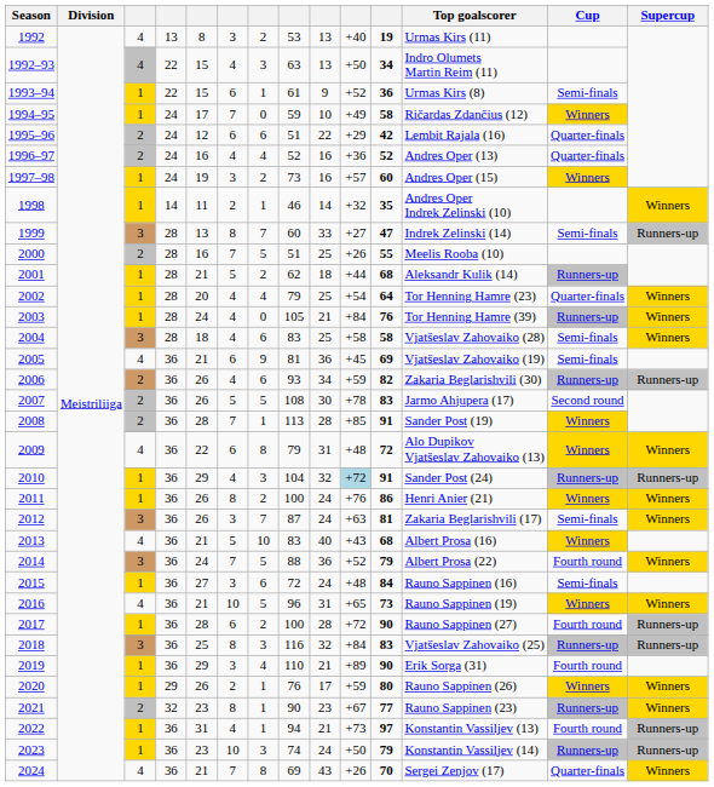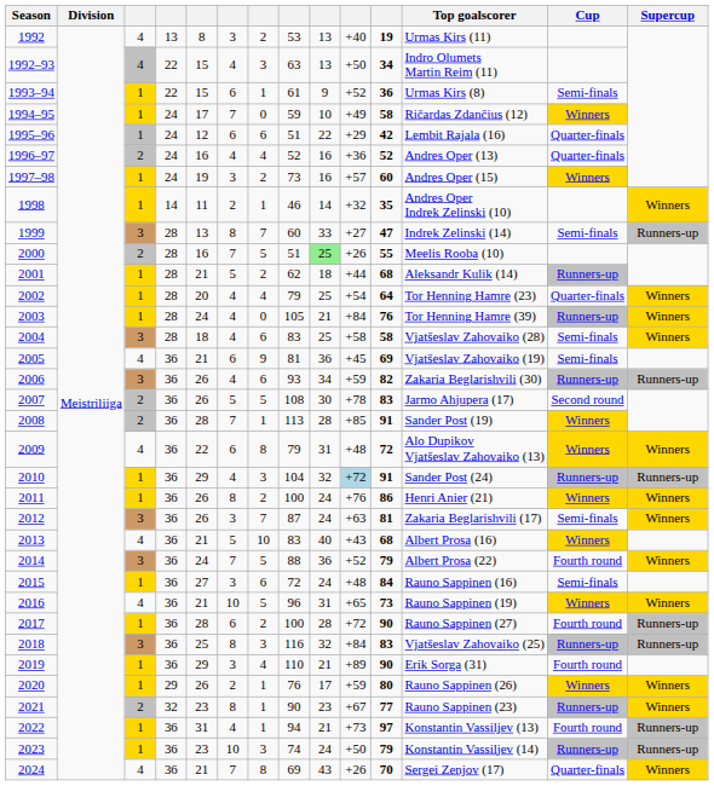 <table class="wikitable collapsible collapsed">
 <tr>
 <th>Season</th>
 <th>Division</th>
 <th width=30px></th>
 <th width=30px></th>
 <th width=30px></th>
 <th width=30px></th>
 <th width=30px></th>
 <th width=30px></th>
 <th width=30px></th>
 <th width=30px></th>
 <th width=30px></th>
 <th>Top goalscorer</th>
 <th width=90px><a href='#'>Cup</a></th>
 <th width=90px><a href='#'>Supercup</a></th>
 </tr>
 <tr align=center>
 <td><a href='#'>1992</a></td>
 <td rowspan=34><a href='#'>Meistriliiga</a></td>
 <td>4</td>
 <td>13</td>
 <td>8</td>
 <td>3</td>
 <td>2</td>
 <td>53</td>
 <td>13</td>
 <td>+40</td>
 <td><strong>19</strong></td>
 <td align="left"> <a href='#'>Urmas Kirs</a> (11)</td>
 <td></td>
 <td rowspan=7></td>
 </tr>
 <tr align=center>
 <td><a href='#'>1992–93</a></td>
 <td bgcolor=silver>4</td>
 <td>22</td>
 <td>15</td>
 <td>4</td>
 <td>3</td>
 <td>63</td>
 <td>13</td>
 <td>+50</td>
 <td><strong>34</strong></td>
 <td align="left"> <a href='#'>Indro Olumets</a><br> <a href='#'>Martin Reim</a> (11)</td>
 <td></td>
 </tr>
 <tr align=center>
 <td><a href='#'>1993–94</a></td>
 <td bgcolor=gold>1</td>
 <td>22</td>
 <td>15</td>
 <td>6</td>
 <td>1</td>
 <td>61</td>
 <td>9</td>
 <td>+52</td>
 <td><strong>36</strong></td>
 <td align="left"> <a href='#'>Urmas Kirs</a> (8)</td>
 <td><a href='#'>Semi-finals</a></td>
 </tr>
 <tr align=center>
 <td><a href='#'>1994–95</a></td>
 <td bgcolor=gold>1</td>
 <td>24</td>
 <td>17</td>
 <td>7</td>
 <td>0</td>
 <td>59</td>
 <td>10</td>
 <td>+49</td>
 <td><strong>58</strong></td>
 <td align="left"> <a href='#'>Ričardas Zdančius</a> (12)</td>
 <td bgcolor=gold><a href='#'>Winners</a></td>
 </tr>
 <tr align=center>
 <td><a href='#'>1995–96</a></td>
-<td bgcolor=silver>2</td>
+<td bgcolor=silver>1</td>
 <td>24</td>
 <td>12</td>
 <td>6</td>
 <td>6</td>
 <td>51</td>
 <td>22</td>
 <td>+29</td>
 <td><strong>42</strong></td>
 <td align="left"> <a href='#'>Lembit Rajala</a> (16)</td>
 <td><a href='#'>Quarter-finals</a></td>
 </tr>
 <tr align=center>
 <td><a href='#'>1996–97</a></td>
 <td bgcolor=silver>2</td>
 <td>24</td>
 <td>16</td>
 <td>4</td>
 <td>4</td>
 <td>52</td>
 <td>16</td>
 <td>+36</td>
 <td><strong>52</strong></td>
 <td align="left"> <a href='#'>Andres Oper</a> (13)</td>
 <td><a href='#'>Quarter-finals</a></td>
 </tr>
 <tr align=center>
 <td><a href='#'>1997–98</a></td>
 <td bgcolor=gold>1</td>
 <td>24</td>
 <td>19</td>
 <td>3</td>
 <td>2</td>
 <td>73</td>
 <td>16</td>
 <td>+57</td>
 <td><strong>60</strong></td>
 <td align="left"> <a href='#'>Andres Oper</a> (15)</td>
 <td bgcolor=gold><a href='#'>Winners</a></td>
 </tr>
 <tr align=center>
 <td><a href='#'>1998</a></td>
 <td bgcolor=gold>1</td>
 <td>14</td>
 <td>11</td>
 <td>2</td>
 <td>1</td>
 <td>46</td>
 <td>14</td>
 <td>+32</td>
 <td><strong>35</strong></td>
 <td align="left"> <a href='#'>Andres Oper</a><br> <a href='#'>Indrek Zelinski</a> (10)</td>
 <td></td>
 <td bgcolor=gold>Winners</td>
 </tr>
 <tr align=center>
 <td><a href='#'>1999</a></td>
 <td bgcolor=#CC9966>3</td>
 <td>28</td>
 <td>13</td>
 <td>8</td>
 <td>7</td>
 <td>60</td>
 <td>33</td>
 <td>+27</td>
 <td><strong>47</strong></td>
 <td align="left"> <a href='#'>Indrek Zelinski</a> (14)</td>
 <td><a href='#'>Semi-finals</a></td>
 <td bgcolor="silver">Runners-up</td>
 </tr>
 <tr align=center>
 <td><a href='#'>2000</a></td>
 <td bgcolor=silver>2</td>
 <td>28</td>
 <td>16</td>
 <td>7</td>
 <td>5</td>
 <td>51</td>
-<td>25</td>
+<td style="background: lightgreen;">25</td>
 <td>+26</td>
 <td><strong>55</strong></td>
 <td align="left"> <a href='#'>Meelis Rooba</a> (10)</td>
 <td></td>
 <td rowspan=2></td>
 </tr>
 <tr align=center>
 <td><a href='#'>2001</a></td>
 <td bgcolor=gold>1</td>
 <td>28</td>
 <td>21</td>
 <td>5</td>
 <td>2</td>
 <td>62</td>
 <td>18</td>
 <td>+44</td>
 <td><strong>68</strong></td>
 <td align="left"> <a href='#'>Aleksandr Kulik</a> (14)</td>
 <td bgcolor=silver><a href='#'>Runners-up</a></td>
 </tr>
 <tr align=center>
 <td><a href='#'>2002</a></td>
 <td bgcolor=gold>1</td>
 <td>28</td>
 <td>20</td>
 <td>4</td>
 <td>4</td>
 <td>79</td>
 <td>25</td>
 <td>+54</td>
 <td><strong>64</strong></td>
 <td align="left"> <a href='#'>Tor Henning Hamre</a> (23)</td>
 <td><a href='#'>Quarter-finals</a></td>
 <td bgcolor="gold">Winners</td>
 </tr>
 <tr align=center>
 <td><a href='#'>2003</a></td>
 <td bgcolor=gold>1</td>
 <td>28</td>
 <td>24</td>
 <td>4</td>
 <td>0</td>
 <td>105</td>
 <td>21</td>
 <td>+84</td>
 <td><strong>76</strong></td>
 <td align="left"> <a href='#'>Tor Henning Hamre</a> (39)</td>
 <td bgcolor=silver><a href='#'>Runners-up</a></td>
 <td bgcolor="gold">Winners</td>
 </tr>
 <tr align=center>
 <td><a href='#'>2004</a></td>
 <td bgcolor=#CC9966>3</td>
 <td>28</td>
 <td>18</td>
 <td>4</td>
 <td>6</td>
 <td>83</td>
 <td>25</td>
 <td>+58</td>
 <td><strong>58</strong></td>
 <td align="left"> <a href='#'>Vjatšeslav Zahovaiko</a> (28)</td>
 <td><a href='#'>Semi-finals</a></td>
 <td bgcolor="gold">Winners</td>
 </tr>
 <tr align=center>
 <td><a href='#'>2005</a></td>
 <td>4</td>
 <td>36</td>
 <td>21</td>
 <td>6</td>
 <td>9</td>
 <td>81</td>
 <td>36</td>
 <td>+45</td>
 <td><strong>69</strong></td>
 <td align="left"> <a href='#'>Vjatšeslav Zahovaiko</a> (19)</td>
 <td><a href='#'>Semi-finals</a></td>
 <td></td>
 </tr>
 <tr align=center>
 <td><a href='#'>2006</a></td>
-<td bgcolor=#CC9966>2</td>
+<td bgcolor=#CC9966>3</td>
 <td>36</td>
 <td>26</td>
 <td>4</td>
 <td>6</td>
 <td>93</td>
 <td>34</td>
 <td>+59</td>
 <td><strong>82</strong></td>
 <td align="left"> <a href='#'>Zakaria Beglarishvili</a> (30)</td>
 <td bgcolor=silver><a href='#'>Runners-up</a></td>
 <td bgcolor="silver">Runners-up</td>
 </tr>
 <tr align=center>
 <td><a href='#'>2007</a></td>
 <td bgcolor=silver>2</td>
 <td>36</td>
 <td>26</td>
 <td>5</td>
 <td>5</td>
 <td>108</td>
 <td>30</td>
 <td>+78</td>
 <td><strong>83</strong></td>
 <td align="left"> <a href='#'>Jarmo Ahjupera</a> (17)</td>
 <td><a href='#'>Second round</a></td>
 <td rowspan="2"></td>
 </tr>
 <tr align=center>
 <td><a href='#'>2008</a></td>
 <td bgcolor=silver>2</td>
 <td>36</td>
 <td>28</td>
 <td>7</td>
 <td>1</td>
 <td>113</td>
 <td>28</td>
 <td>+85</td>
 <td><strong>91</strong></td>
 <td align="left"> <a href='#'>Sander Post</a> (19)</td>
 <td bgcolor=gold><a href='#'>Winners</a></td>
 </tr>
 <tr align=center>
 <td><a href='#'>2009</a></td>
 <td>4</td>
 <td>36</td>
 <td>22</td>
 <td>6</td>
 <td>8</td>
 <td>79</td>
 <td>31</td>
 <td>+48</td>
 <td><strong>72</strong></td>
 <td align="left"> <a href='#'>Alo Dupikov</a><br> <a href='#'>Vjatšeslav Zahovaiko</a> (13)</td>
 <td bgcolor=gold><a href='#'>Winners</a></td>
 <td bgcolor=gold>Winners</td>
 </tr>
 <tr align=center>
 <td><a href='#'>2010</a></td>
 <td bgcolor=gold>1</td>
 <td>36</td>
 <td>29</td>
 <td>4</td>
 <td>3</td>
 <td>104</td>
 <td>32</td>
 <td style="background: lightblue;">+72</td>
 <td><strong>91</strong></td>
 <td align="left"> <a href='#'>Sander Post</a> (24)</td>
 <td bgcolor=silver><a href='#'>Runners-up</a></td>
 <td bgcolor=silver>Runners-up</td>
 </tr>
 <tr align=center>
 <td><a href='#'>2011</a></td>
 <td bgcolor=gold>1</td>
 <td>36</td>
 <td>26</td>
 <td>8</td>
 <td>2</td>
 <td>100</td>
 <td>24</td>
 <td>+76</td>
 <td><strong>86</strong></td>
 <td align="left"> <a href='#'>Henri Anier</a> (21)</td>
 <td bgcolor=gold><a href='#'>Winners</a></td>
 <td bgcolor=gold>Winners</td>
 </tr>
 <tr align=center>
 <td><a href='#'>2012</a></td>
 <td bgcolor=#CC9966>3</td>
 <td>36</td>
 <td>26</td>
 <td>3</td>
 <td>7</td>
 <td>87</td>
 <td>24</td>
 <td>+63</td>
 <td><strong>81</strong></td>
 <td align="left"> <a href='#'>Zakaria Beglarishvili</a> (17)</td>
 <td><a href='#'>Semi-finals</a></td>
 <td bgcolor=gold>Winners</td>
 </tr>
 <tr align=center>
 <td><a href='#'>2013</a></td>
 <td>4</td>
 <td>36</td>
 <td>21</td>
 <td>5</td>
 <td>10</td>
 <td>83</td>
 <td>40</td>
 <td>+43</td>
 <td><strong>68</strong></td>
 <td align="left"> <a href='#'>Albert Prosa</a> (16)</td>
 <td bgcolor=gold><a href='#'>Winners</a></td>
 <td></td>
 </tr>
 <tr align=center>
 <td><a href='#'>2014</a></td>
 <td bgcolor=#CC9966>3</td>
 <td>36</td>
 <td>24</td>
 <td>7</td>
 <td>5</td>
 <td>88</td>
 <td>36</td>
 <td>+52</td>
 <td><strong>79</strong></td>
 <td align="left"> <a href='#'>Albert Prosa</a> (22)</td>
 <td><a href='#'>Fourth round</a></td>
 <td bgcolor=gold>Winners</td>
 </tr>
 <tr align=center>
 <td><a href='#'>2015</a></td>
 <td bgcolor=gold>1</td>
 <td>36</td>
 <td>27</td>
 <td>3</td>
 <td>6</td>
 <td>72</td>
 <td>24</td>
 <td>+48</td>
 <td><strong>84</strong></td>
 <td align="left"> <a href='#'>Rauno Sappinen</a> (16)</td>
 <td><a href='#'>Semi-finals</a></td>
 <td></td>
 </tr>
 <tr align=center>
 <td><a href='#'>2016</a></td>
 <td>4</td>
 <td>36</td>
 <td>21</td>
 <td>10</td>
 <td>5</td>
 <td>96</td>
 <td>31</td>
 <td>+65</td>
 <td><strong>73</strong></td>
 <td align="left"> <a href='#'>Rauno Sappinen</a> (19)</td>
 <td bgcolor=gold><a href='#'>Winners</a></td>
 <td bgcolor=gold>Winners</td>
 </tr>
 <tr align=center>
 <td><a href='#'>2017</a></td>
 <td bgcolor=gold>1</td>
 <td>36</td>
 <td>28</td>
 <td>6</td>
 <td>2</td>
 <td>100</td>
 <td>28</td>
 <td>+72</td>
 <td><strong>90</strong></td>
 <td align="left"> <a href='#'>Rauno Sappinen</a> (27)</td>
 <td><a href='#'>Fourth round</a></td>
 <td bgcolor=silver>Runners-up</td>
 </tr>
 <tr align=center>
 <td><a href='#'>2018</a></td>
 <td bgcolor=#CC9966>3</td>
 <td>36</td>
 <td>25</td>
 <td>8</td>
 <td>3</td>
 <td>116</td>
 <td>32</td>
 <td>+84</td>
 <td><strong>83</strong></td>
 <td align="left"> <a href='#'>Vjatšeslav Zahovaiko</a> (25)</td>
 <td bgcolor=silver><a href='#'>Runners-up</a></td>
 <td bgcolor=silver>Runners-up</td>
 </tr>
 <tr align=center>
 <td><a href='#'>2019</a></td>
 <td bgcolor=gold>1</td>
 <td>36</td>
 <td>29</td>
 <td>3</td>
 <td>4</td>
 <td>110</td>
 <td>21</td>
 <td>+89</td>
 <td><strong>90</strong></td>
 <td align="left"> <a href='#'>Erik Sorga</a> (31)</td>
 <td><a href='#'>Fourth round</a></td>
 <td></td>
 </tr>
 <tr align=center>
 <td><a href='#'>2020</a></td>
 <td bgcolor=gold>1</td>
 <td>29</td>
 <td>26</td>
 <td>2</td>
 <td>1</td>
 <td>76</td>
 <td>17</td>
 <td>+59</td>
 <td><strong>80</strong></td>
 <td align="left"> <a href='#'>Rauno Sappinen</a> (26)</td>
 <td bgcolor=gold><a href='#'>Winners</a></td>
 <td bgcolor=gold>Winners</td>
 </tr>
 <tr align=center>
 <td><a href='#'>2021</a></td>
 <td bgcolor=silver>2</td>
 <td>32</td>
 <td>23</td>
 <td>8</td>
 <td>1</td>
 <td>90</td>
 <td>23</td>
 <td>+67</td>
 <td><strong>77</strong></td>
 <td align="left"> <a href='#'>Rauno Sappinen</a> (23)</td>
 <td bgcolor=silver><a href='#'>Runners-up</a></td>
 <td bgcolor=gold>Winners</td>
 </tr>
 <tr align=center>
 <td><a href='#'>2022</a></td>
 <td bgcolor=gold>1</td>
 <td>36</td>
 <td>31</td>
 <td>4</td>
 <td>1</td>
 <td>94</td>
 <td>21</td>
 <td>+73</td>
 <td><strong>97</strong></td>
 <td align="left"> <a href='#'>Konstantin Vassiljev</a> (13)</td>
 <td><a href='#'>Fourth round</a></td>
 <td bgcolor=silver>Runners-up</td>
 </tr>
 <tr align=center>
 <td><a href='#'>2023</a></td>
 <td bgcolor=gold>1</td>
 <td>36</td>
 <td>23</td>
 <td>10</td>
 <td>3</td>
 <td>74</td>
 <td>24</td>
 <td>+50</td>
 <td><strong>79</strong></td>
 <td align="left"> <a href='#'>Konstantin Vassiljev</a> (14)</td>
 <td bgcolor="silver"><a href='#'>Runners-up</a></td>
 <td bgcolor=silver>Runners-up</td>
 </tr>
 <tr align=center>
 <td><a href='#'>2024</a></td>
 <td>4</td>
 <td>36</td>
 <td>21</td>
 <td>7</td>
 <td>8</td>
 <td>69</td>
 <td>43</td>
 <td>+26</td>
 <td><strong>70</strong></td>
 <td align="left"> <a href='#'>Sergei Zenjov</a> (17)</td>
 <td><a href='#'>Quarter-finals</a></td>
 <td bgcolor=gold>Winners</td>
 </tr>
 </table>
